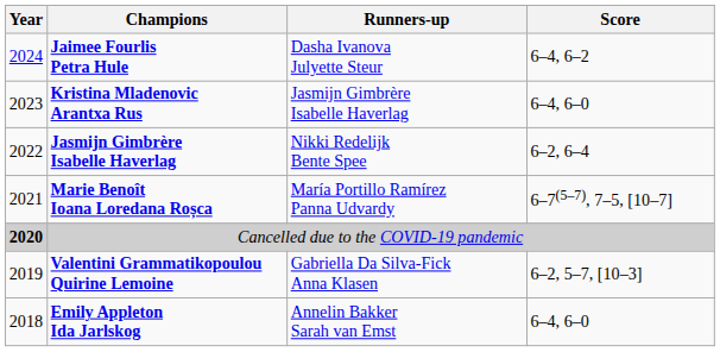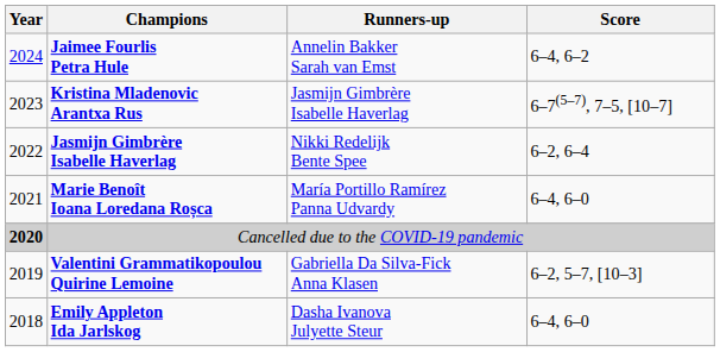 <table class="wikitable" style="font-size:90%">
 <tr>
 <th>Year</th>
 <th width="200">Champions</th>
 <th width="200">Runners-up</th>
 <th width="155">Score</th>
 </tr>
 <tr>
 <td><a href='#'>2024</a></td>
 <td> <strong><a href='#'>Jaimee Fourlis</a></strong> <br>  <strong><a href='#'>Petra Hule</a></strong></td>
-<td> <a href='#'>Dasha Ivanova</a> <br>  <a href='#'>Julyette Steur</a></td>
+<td> <a href='#'>Annelin Bakker</a> <br>  <a href='#'>Sarah van Emst</a></td>
 <td>6–4, 6–2</td>
 </tr>
 <tr>
 <td>2023</td>
 <td> <strong><a href='#'>Kristina Mladenovic</a></strong> <br>  <strong><a href='#'>Arantxa Rus</a></strong></td>
 <td> <a href='#'>Jasmijn Gimbrère</a> <br>  <a href='#'>Isabelle Haverlag</a></td>
-<td>6–4, 6–0</td>
+<td>6–7<sup>(5–7)</sup>, 7–5, [10–7]</td>
 </tr>
 <tr>
 <td>2022</td>
 <td> <strong><a href='#'>Jasmijn Gimbrère</a> <br>  <a href='#'>Isabelle Haverlag</a></strong></td>
 <td> <a href='#'>Nikki Redelijk</a> <br>  <a href='#'>Bente Spee</a></td>
 <td>6–2, 6–4</td>
 </tr>
 <tr>
 <td>2021</td>
 <td> <strong><a href='#'>Marie Benoît</a> <br>  <a href='#'>Ioana Loredana Roșca</a></strong></td>
 <td> <a href='#'>María Portillo Ramírez</a> <br>  <a href='#'>Panna Udvardy</a></td>
-<td>6–7<sup>(5–7)</sup>, 7–5, [10–7]</td>
+<td>6–4, 6–0</td>
 </tr>
 <tr>
 <td style="background:#cfcfcf"><strong>2020</strong></td>
 <td colspan=3 align=center style="background:#cfcfcf"><em>Cancelled due to the <a href='#'>COVID-19 pandemic</a></em></td>
 </tr>
 <tr>
 <td>2019</td>
 <td> <strong><a href='#'>Valentini Grammatikopoulou</a> <br>  <a href='#'>Quirine Lemoine</a></strong></td>
 <td> <a href='#'>Gabriella Da Silva-Fick</a> <br>  <a href='#'>Anna Klasen</a></td>
 <td>6–2, 5–7, [10–3]</td>
 </tr>
 <tr>
 <td>2018</td>
 <td> <strong><a href='#'>Emily Appleton</a> <br>  <a href='#'>Ida Jarlskog</a></strong></td>
-<td> <a href='#'>Annelin Bakker</a> <br>  <a href='#'>Sarah van Emst</a></td>
+<td> <a href='#'>Dasha Ivanova</a> <br>  <a href='#'>Julyette Steur</a></td>
 <td>6–4, 6–0</td>
 </tr>
 </table>
